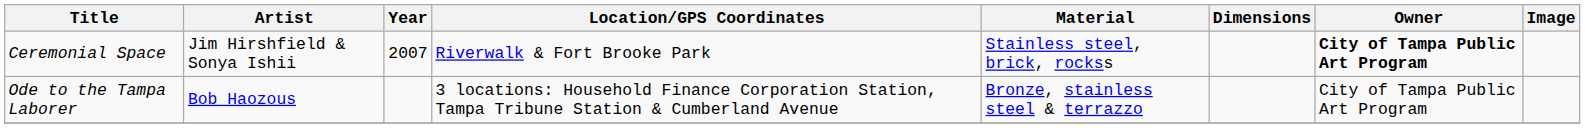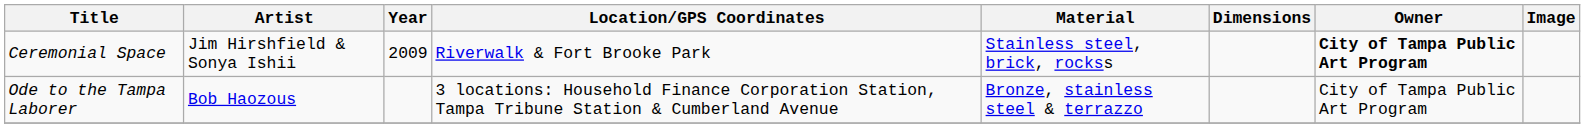 <table class="wikitable sortable">
 <tr>
 <th>Title</th>
 <th>Artist</th>
 <th>Year</th>
 <th>Location/GPS Coordinates</th>
 <th>Material</th>
 <th>Dimensions</th>
 <th>Owner</th>
 <th>Image</th>
 </tr>
 <tr>
 <td><em>Ceremonial Space</em></td>
 <td>Jim Hirshfield & Sonya Ishii</td>
-<td>2007</td>
+<td>2009</td>
 <td><a href='#'>Riverwalk</a> & Fort Brooke Park</td>
 <td><a href='#'>Stainless steel</a>, <a href='#'>brick</a>, <a href='#'>rocks</a>s</td>
 <td></td>
 <td><strong>City of Tampa Public Art Program</strong></td>
 <td></td>
 </tr>
 <tr>
 <td><em>Ode to the Tampa Laborer</em></td>
 <td><a href='#'>Bob Haozous</a></td>
 <td></td>
 <td>3 locations: Household Finance Corporation Station, Tampa Tribune Station & Cumberland Avenue</td>
 <td><a href='#'>Bronze</a>, <a href='#'>stainless steel</a> & <a href='#'>terrazzo</a></td>
 <td></td>
 <td>City of Tampa Public Art Program</td>
 <td></td>
 </tr>
 <tr>
 </tr>
 </table>
